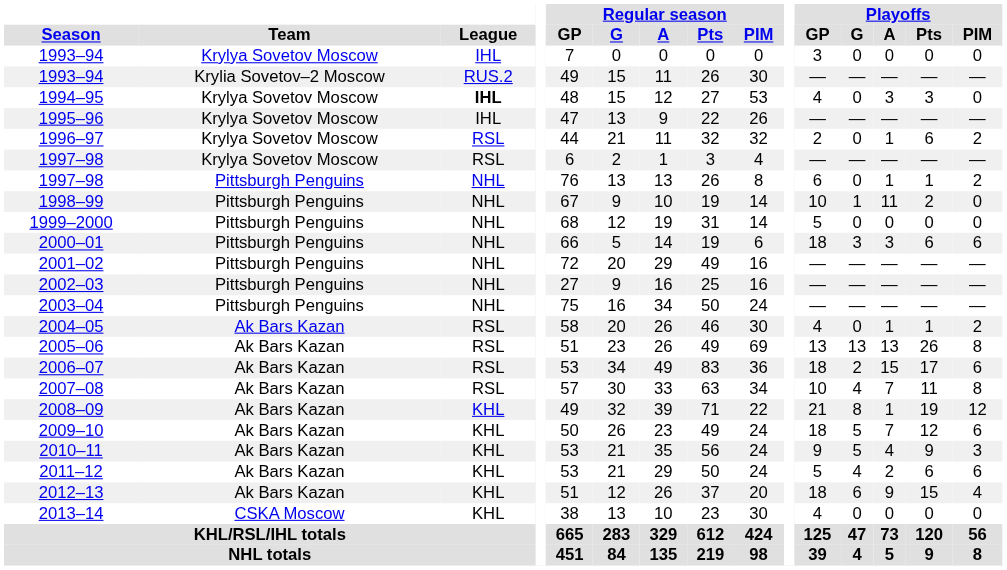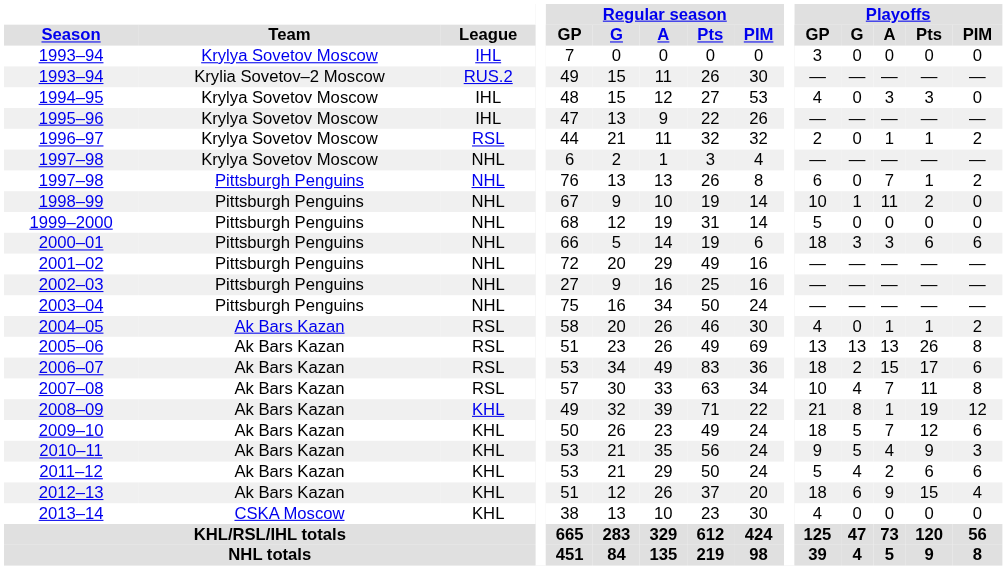 <table border="0" cellpadding="1" cellspacing="0" style="text-align:center; width:60em;">
 <tr style="background:#e0e0e0;">
 <th colspan="3"  bgcolor="#ffffff"> </th>
 <th rowspan="99" bgcolor="#ffffff"> </th>
 <th colspan="5"><a href='#'>Regular season</a></th>
 <th rowspan="99" bgcolor="#ffffff"> </th>
 <th colspan="5"><a href='#'>Playoffs</a></th>
 </tr>
 <tr style="background:#e0e0e0;">
 <th><a href='#'>Season</a></th>
 <th>Team</th>
 <th>League</th>
 <th>GP</th>
 <th><a href='#'>G</a></th>
 <th><a href='#'>A</a></th>
 <th><a href='#'>Pts</a></th>
 <th><a href='#'>PIM</a></th>
 <th>GP</th>
 <th>G</th>
 <th>A</th>
 <th>Pts</th>
 <th>PIM</th>
 </tr>
 <tr>
 <td><a href='#'>1993–94</a></td>
 <td><a href='#'>Krylya Sovetov Moscow</a></td>
 <td><a href='#'>IHL</a></td>
 <td>7</td>
 <td>0</td>
 <td>0</td>
 <td>0</td>
 <td>0</td>
 <td>3</td>
 <td>0</td>
 <td>0</td>
 <td>0</td>
 <td>0</td>
 </tr>
 <tr bgcolor="#f0f0f0">
 <td><a href='#'>1993–94</a></td>
 <td>Krylia Sovetov–2 Moscow</td>
 <td><a href='#'>RUS.2</a></td>
 <td>49</td>
 <td>15</td>
 <td>11</td>
 <td>26</td>
 <td>30</td>
 <td>—</td>
 <td>—</td>
 <td>—</td>
 <td>—</td>
 <td>—</td>
 </tr>
 <tr>
 <td><a href='#'>1994–95</a></td>
 <td>Krylya Sovetov Moscow</td>
-<td><strong>IHL</strong></td>
+<td>IHL</td>
 <td>48</td>
 <td>15</td>
 <td>12</td>
 <td>27</td>
 <td>53</td>
 <td>4</td>
 <td>0</td>
 <td>3</td>
 <td>3</td>
 <td>0</td>
 </tr>
 <tr bgcolor="#f0f0f0">
 <td><a href='#'>1995–96</a></td>
 <td>Krylya Sovetov Moscow</td>
 <td>IHL</td>
 <td>47</td>
 <td>13</td>
 <td>9</td>
 <td>22</td>
 <td>26</td>
 <td>—</td>
 <td>—</td>
 <td>—</td>
 <td>—</td>
 <td>—</td>
 </tr>
 <tr>
 <td><a href='#'>1996–97</a></td>
 <td>Krylya Sovetov Moscow</td>
 <td><a href='#'>RSL</a></td>
 <td>44</td>
 <td>21</td>
 <td>11</td>
 <td>32</td>
 <td>32</td>
 <td>2</td>
 <td>0</td>
 <td>1</td>
-<td>6</td>
+<td>1</td>
 <td>2</td>
 </tr>
 <tr bgcolor="#f0f0f0">
 <td><a href='#'>1997–98</a></td>
 <td>Krylya Sovetov Moscow</td>
-<td>RSL</td>
+<td>NHL</td>
 <td>6</td>
 <td>2</td>
 <td>1</td>
 <td>3</td>
 <td>4</td>
 <td>—</td>
 <td>—</td>
 <td>—</td>
 <td>—</td>
 <td>—</td>
 </tr>
 <tr>
 <td><a href='#'>1997–98</a></td>
 <td><a href='#'>Pittsburgh Penguins</a></td>
 <td><a href='#'>NHL</a></td>
 <td>76</td>
 <td>13</td>
 <td>13</td>
 <td>26</td>
 <td>8</td>
 <td>6</td>
 <td>0</td>
-<td>1</td>
+<td>7</td>
 <td>1</td>
 <td>2</td>
 </tr>
 <tr bgcolor="#f0f0f0">
 <td><a href='#'>1998–99</a></td>
 <td>Pittsburgh Penguins</td>
 <td>NHL</td>
 <td>67</td>
 <td>9</td>
 <td>10</td>
 <td>19</td>
 <td>14</td>
 <td>10</td>
 <td>1</td>
 <td>11</td>
 <td>2</td>
 <td>0</td>
 </tr>
 <tr>
 <td><a href='#'>1999–2000</a></td>
 <td>Pittsburgh Penguins</td>
 <td>NHL</td>
 <td>68</td>
 <td>12</td>
 <td>19</td>
 <td>31</td>
 <td>14</td>
 <td>5</td>
 <td>0</td>
 <td>0</td>
 <td>0</td>
 <td>0</td>
 </tr>
 <tr bgcolor="#f0f0f0">
 <td><a href='#'>2000–01</a></td>
 <td>Pittsburgh Penguins</td>
 <td>NHL</td>
 <td>66</td>
 <td>5</td>
 <td>14</td>
 <td>19</td>
 <td>6</td>
 <td>18</td>
 <td>3</td>
 <td>3</td>
 <td>6</td>
 <td>6</td>
 </tr>
 <tr>
 <td><a href='#'>2001–02</a></td>
 <td>Pittsburgh Penguins</td>
 <td>NHL</td>
 <td>72</td>
 <td>20</td>
 <td>29</td>
 <td>49</td>
 <td>16</td>
 <td>—</td>
 <td>—</td>
 <td>—</td>
 <td>—</td>
 <td>—</td>
 </tr>
 <tr bgcolor="#f0f0f0">
 <td><a href='#'>2002–03</a></td>
 <td>Pittsburgh Penguins</td>
 <td>NHL</td>
 <td>27</td>
 <td>9</td>
 <td>16</td>
 <td>25</td>
 <td>16</td>
 <td>—</td>
 <td>—</td>
 <td>—</td>
 <td>—</td>
 <td>—</td>
 </tr>
 <tr>
 <td><a href='#'>2003–04</a></td>
 <td>Pittsburgh Penguins</td>
 <td>NHL</td>
 <td>75</td>
 <td>16</td>
 <td>34</td>
 <td>50</td>
 <td>24</td>
 <td>—</td>
 <td>—</td>
 <td>—</td>
 <td>—</td>
 <td>—</td>
 </tr>
 <tr bgcolor="#f0f0f0">
 <td><a href='#'>2004–05</a></td>
 <td><a href='#'>Ak Bars Kazan</a></td>
 <td>RSL</td>
 <td>58</td>
 <td>20</td>
 <td>26</td>
 <td>46</td>
 <td>30</td>
 <td>4</td>
 <td>0</td>
 <td>1</td>
 <td>1</td>
 <td>2</td>
 </tr>
 <tr>
 <td><a href='#'>2005–06</a></td>
 <td>Ak Bars Kazan</td>
 <td>RSL</td>
 <td>51</td>
 <td>23</td>
 <td>26</td>
 <td>49</td>
 <td>69</td>
 <td>13</td>
 <td>13</td>
 <td>13</td>
 <td>26</td>
 <td>8</td>
 </tr>
 <tr bgcolor="#f0f0f0">
 <td><a href='#'>2006–07</a></td>
 <td>Ak Bars Kazan</td>
 <td>RSL</td>
 <td>53</td>
 <td>34</td>
 <td>49</td>
 <td>83</td>
 <td>36</td>
 <td>18</td>
 <td>2</td>
 <td>15</td>
 <td>17</td>
 <td>6</td>
 </tr>
 <tr>
 <td><a href='#'>2007–08</a></td>
 <td>Ak Bars Kazan</td>
 <td>RSL</td>
 <td>57</td>
 <td>30</td>
 <td>33</td>
 <td>63</td>
 <td>34</td>
 <td>10</td>
 <td>4</td>
 <td>7</td>
 <td>11</td>
 <td>8</td>
 </tr>
 <tr bgcolor="#f0f0f0">
 <td><a href='#'>2008–09</a></td>
 <td>Ak Bars Kazan</td>
 <td><a href='#'>KHL</a></td>
 <td>49</td>
 <td>32</td>
 <td>39</td>
 <td>71</td>
 <td>22</td>
 <td>21</td>
 <td>8</td>
 <td>1</td>
 <td>19</td>
 <td>12</td>
 </tr>
 <tr>
 <td><a href='#'>2009–10</a></td>
 <td>Ak Bars Kazan</td>
 <td>KHL</td>
 <td>50</td>
 <td>26</td>
 <td>23</td>
 <td>49</td>
 <td>24</td>
 <td>18</td>
 <td>5</td>
 <td>7</td>
 <td>12</td>
 <td>6</td>
 </tr>
 <tr bgcolor="#f0f0f0">
 <td><a href='#'>2010–11</a></td>
 <td>Ak Bars Kazan</td>
 <td>KHL</td>
 <td>53</td>
 <td>21</td>
 <td>35</td>
 <td>56</td>
 <td>24</td>
 <td>9</td>
 <td>5</td>
 <td>4</td>
 <td>9</td>
 <td>3</td>
 </tr>
 <tr>
 <td><a href='#'>2011–12</a></td>
 <td>Ak Bars Kazan</td>
 <td>KHL</td>
 <td>53</td>
 <td>21</td>
 <td>29</td>
 <td>50</td>
 <td>24</td>
 <td>5</td>
 <td>4</td>
 <td>2</td>
 <td>6</td>
 <td>6</td>
 </tr>
 <tr bgcolor="#f0f0f0">
 <td><a href='#'>2012–13</a></td>
 <td>Ak Bars Kazan</td>
 <td>KHL</td>
 <td>51</td>
 <td>12</td>
 <td>26</td>
 <td>37</td>
 <td>20</td>
 <td>18</td>
 <td>6</td>
 <td>9</td>
 <td>15</td>
 <td>4</td>
 </tr>
 <tr>
 <td><a href='#'>2013–14</a></td>
 <td><a href='#'>CSKA Moscow</a></td>
 <td>KHL</td>
 <td>38</td>
 <td>13</td>
 <td>10</td>
 <td>23</td>
 <td>30</td>
 <td>4</td>
 <td>0</td>
 <td>0</td>
 <td>0</td>
 <td>0</td>
 </tr>
 <tr bgcolor="#e0e0e0">
 <th colspan="3">KHL/RSL/IHL totals</th>
 <th>665</th>
 <th>283</th>
 <th>329</th>
 <th>612</th>
 <th>424</th>
 <th>125</th>
 <th>47</th>
 <th>73</th>
 <th>120</th>
 <th>56</th>
 </tr>
 <tr bgcolor="#e0e0e0">
 <th colspan="3">NHL totals</th>
 <th>451</th>
 <th>84</th>
 <th>135</th>
 <th>219</th>
 <th>98</th>
 <th>39</th>
 <th>4</th>
 <th>5</th>
 <th>9</th>
 <th>8</th>
 </tr>
 </table>
